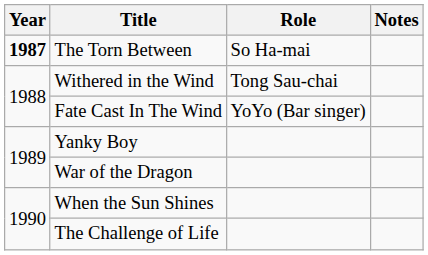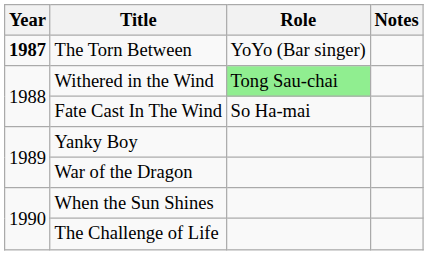 <table class="wikitable" style="font-size: 95%;">
 <tr>
 <th>Year</th>
 <th>Title</th>
 <th>Role</th>
 <th>Notes</th>
 </tr>
 <tr>
 <td><strong>1987</strong></td>
 <td>The Torn Between</td>
-<td>So Ha-mai</td>
+<td>YoYo (Bar singer)</td>
 <td></td>
 </tr>
 <tr>
 <td rowspan="2">1988</td>
 <td>Withered in the Wind</td>
-<td>Tong Sau-chai</td>
+<td style="background: lightgreen;">Tong Sau-chai</td>
 <td></td>
 </tr>
 <tr>
 <td>Fate Cast In The Wind</td>
-<td>YoYo (Bar singer)</td>
+<td>So Ha-mai</td>
 <td></td>
 </tr>
 <tr>
 <td rowspan="2">1989</td>
 <td>Yanky Boy</td>
 <td></td>
 <td></td>
 </tr>
 <tr>
 <td>War of the Dragon</td>
 <td></td>
 <td></td>
 </tr>
 <tr>
 <td rowspan="2">1990</td>
 <td>When the Sun Shines</td>
 <td></td>
 <td></td>
 </tr>
 <tr>
 <td>The Challenge of Life</td>
 <td></td>
 <td></td>
 </tr>
 </table>
